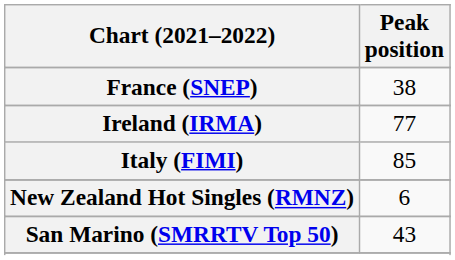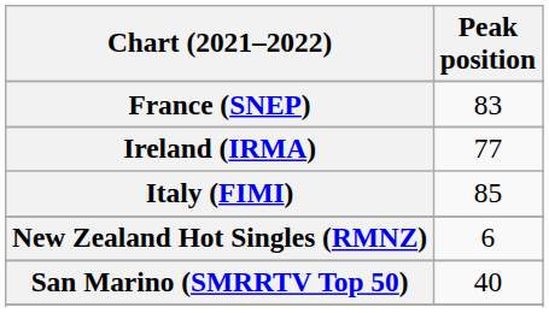 <table class="wikitable sortable plainrowheaders" style="text-align:center">
 <tr>
 <th scope="col">Chart (2021–2022)</th>
 <th scope="col">Peak<br>position</th>
 </tr>
 <tr>
 </tr>
 <tr>
 </tr>
 <tr>
 </tr>
 <tr>
 </tr>
 <tr>
 </tr>
 <tr>
 </tr>
 <tr>
 </tr>
 <tr>
 <th scope="row">France (<a href='#'>SNEP</a>)</th>
-<td>38</td>
+<td>83</td>
 </tr>
 <tr>
 </tr>
 <tr>
 </tr>
 <tr>
 <th scope="row">Ireland (<a href='#'>IRMA</a>)</th>
 <td>77</td>
 </tr>
 <tr>
 <th scope="row">Italy (<a href='#'>FIMI</a>)</th>
 <td>85</td>
 </tr>
 <tr>
 </tr>
 <tr>
 </tr>
 <tr>
 <th scope="row">New Zealand Hot Singles (<a href='#'>RMNZ</a>)</th>
 <td>6</td>
 </tr>
 <tr>
 </tr>
 <tr>
 </tr>
 <tr>
 <th scope="row">San Marino (<a href='#'>SMRRTV Top 50</a>)</th>
-<td>43</td>
+<td>40</td>
 </tr>
 <tr>
 </tr>
 <tr>
 </tr>
 <tr>
 </tr>
 <tr>
 </tr>
 <tr>
 </tr>
 <tr>
 </tr>
 <tr>
 </tr>
 </table>
